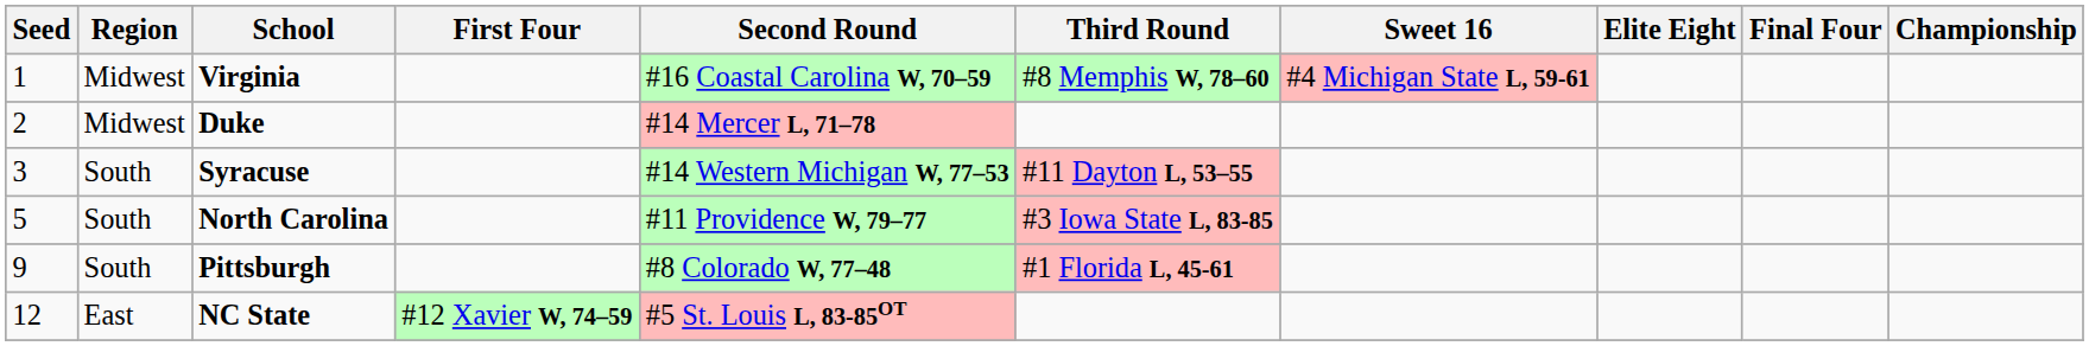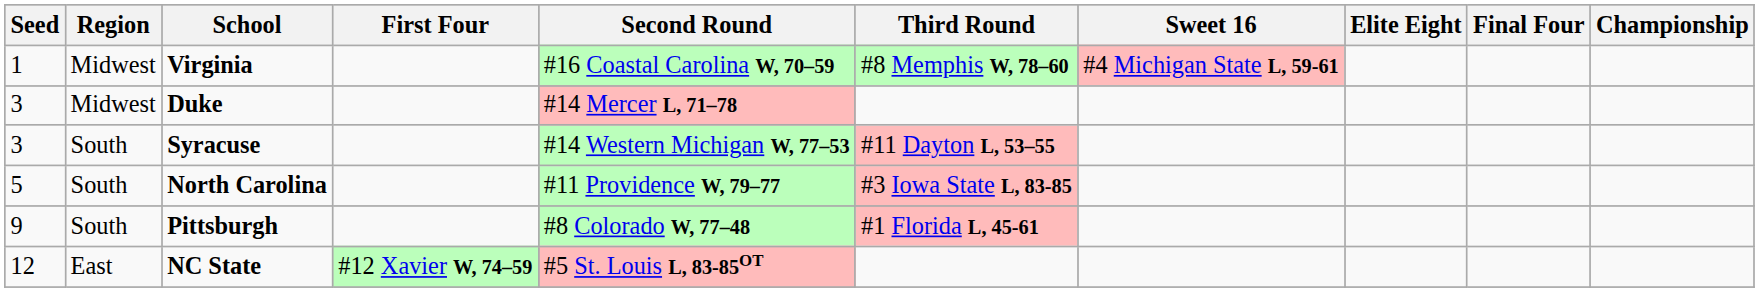 <table class="sortable wikitable" style="white-space:nowrap; font-size:90%;">
 <tr>
 <th>Seed</th>
 <th>Region</th>
 <th>School</th>
 <th>First Four</th>
 <th>Second Round</th>
 <th>Third Round</th>
 <th>Sweet 16</th>
 <th>Elite Eight</th>
 <th>Final Four</th>
 <th>Championship</th>
 </tr>
 <tr>
 <td>1</td>
 <td>Midwest</td>
 <td><strong>Virginia</strong></td>
 <td> </td>
 <td style="background:#bfb;">#16 <a href='#'>Coastal Carolina</a> <small><strong>W, 70–59</strong></small></td>
 <td style="background:#bfb;">#8 <a href='#'>Memphis</a> <small><strong>W, 78–60</strong></small></td>
 <td style="background:#fbb;">#4 <a href='#'>Michigan State</a> <small><strong>L, 59-61</strong></small></td>
 <td> </td>
 <td> </td>
 <td> </td>
 </tr>
 <tr>
-<td>2</td>
+<td>3</td>
 <td>Midwest</td>
 <td><strong>Duke</strong></td>
 <td> </td>
 <td style="background:#fbb;">#14 <a href='#'>Mercer</a> <small><strong>L, 71–78</strong></small></td>
 <td> </td>
 <td> </td>
 <td> </td>
 <td> </td>
 <td> </td>
 </tr>
 <tr>
 <td>3</td>
 <td>South</td>
 <td><strong>Syracuse</strong></td>
 <td> </td>
 <td style="background:#bfb;">#14 <a href='#'>Western Michigan</a> <small><strong>W, 77–53</strong></small></td>
 <td style="background:#fbb;">#11 <a href='#'>Dayton</a> <small><strong>L, 53–55</strong></small></td>
 <td> </td>
 <td> </td>
 <td> </td>
 <td> </td>
 </tr>
 <tr>
 <td>5</td>
 <td>South</td>
 <td><strong>North Carolina</strong></td>
 <td> </td>
 <td style="background:#bfb;">#11 <a href='#'>Providence</a> <small><strong>W, 79–77</strong></small></td>
 <td style="background:#fbb;">#3 <a href='#'>Iowa State</a> <small><strong>L, 83-85</strong></small></td>
 <td> </td>
 <td> </td>
 <td> </td>
 <td> </td>
 </tr>
 <tr>
 <td>9</td>
 <td>South</td>
 <td><strong>Pittsburgh</strong></td>
 <td> </td>
 <td style="background:#bfb;">#8 <a href='#'>Colorado</a> <small><strong>W, 77–48</strong></small></td>
 <td style="background:#fbb;">#1 <a href='#'>Florida</a> <small><strong>L, 45-61</strong></small></td>
 <td> </td>
 <td> </td>
 <td> </td>
 <td> </td>
 </tr>
 <tr>
 <td>12</td>
 <td>East</td>
 <td><strong>NC State</strong></td>
 <td style="background:#bfb;">#12 <a href='#'>Xavier</a> <small><strong>W, 74–59</strong></small></td>
 <td style="background:#fbb;">#5 <a href='#'>St. Louis</a> <small><strong>L, 83-85<sup>OT</sup></strong></small></td>
 <td> </td>
 <td> </td>
 <td> </td>
 <td> </td>
 <td> </td>
 </tr>
 </table>
